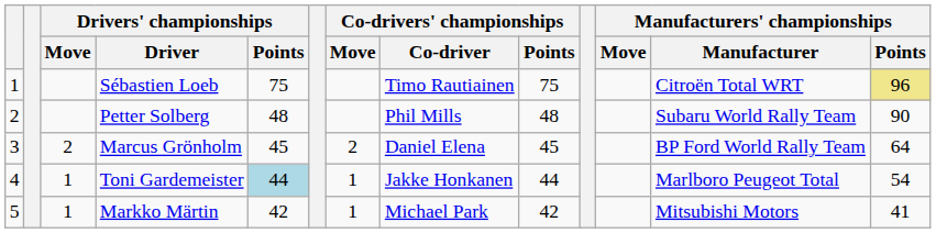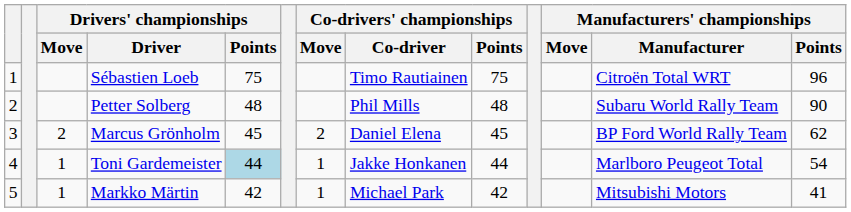 <table class="wikitable" style="font-size:85%;">
 <tr>
 <th rowspan="2"></th>
 <th rowspan="7" style="width:5px;"></th>
 <th colspan="3">Drivers' championships</th>
 <th rowspan="7" style="width:5px;"></th>
 <th colspan="3" nowrap>Co-drivers' championships</th>
 <th rowspan="7" style="width:5px;"></th>
 <th colspan="3" nowrap>Manufacturers' championships</th>
 </tr>
 <tr>
 <th>Move</th>
 <th>Driver</th>
 <th>Points</th>
 <th>Move</th>
 <th>Co-driver</th>
 <th>Points</th>
 <th>Move</th>
 <th>Manufacturer</th>
 <th>Points</th>
 </tr>
 <tr>
 <td align="center">1</td>
 <td align="center"></td>
 <td> <a href='#'>Sébastien Loeb</a></td>
 <td align="center">75</td>
 <td align="center"></td>
 <td> <a href='#'>Timo Rautiainen</a></td>
 <td align="center">75</td>
 <td align="center"></td>
 <td> <a href='#'>Citroën Total WRT</a></td>
-<td align="center" style="background: khaki;">96</td>
+<td align="center">96</td>
 </tr>
 <tr>
 <td align="center">2</td>
 <td align="center"></td>
 <td> <a href='#'>Petter Solberg</a></td>
 <td align="center">48</td>
 <td align="center"></td>
 <td> <a href='#'>Phil Mills</a></td>
 <td align="center">48</td>
 <td align="center"></td>
 <td> <a href='#'>Subaru World Rally Team</a></td>
 <td align="center">90</td>
 </tr>
 <tr>
 <td align="center">3</td>
 <td align="center"> 2</td>
 <td> <a href='#'>Marcus Grönholm</a></td>
 <td align="center">45</td>
 <td align="center"> 2</td>
 <td> <a href='#'>Daniel Elena</a></td>
 <td align="center">45</td>
 <td align="center"></td>
 <td> <a href='#'>BP Ford World Rally Team</a></td>
-<td align="center">64</td>
+<td align="center">62</td>
 </tr>
 <tr>
 <td align="center">4</td>
 <td align="center"> 1</td>
 <td> <a href='#'>Toni Gardemeister</a></td>
 <td align="center" style="background: lightblue;">44</td>
 <td align="center"> 1</td>
 <td> <a href='#'>Jakke Honkanen</a></td>
 <td align="center">44</td>
 <td align="center"></td>
 <td> <a href='#'>Marlboro Peugeot Total</a></td>
 <td align="center">54</td>
 </tr>
 <tr>
 <td align="center">5</td>
 <td align="center"> 1</td>
 <td> <a href='#'>Markko Märtin</a></td>
 <td align="center">42</td>
 <td align="center"> 1</td>
 <td> <a href='#'>Michael Park</a></td>
 <td align="center">42</td>
 <td align="center"></td>
 <td> <a href='#'>Mitsubishi Motors</a></td>
 <td align="center">41</td>
 </tr>
 </table>
